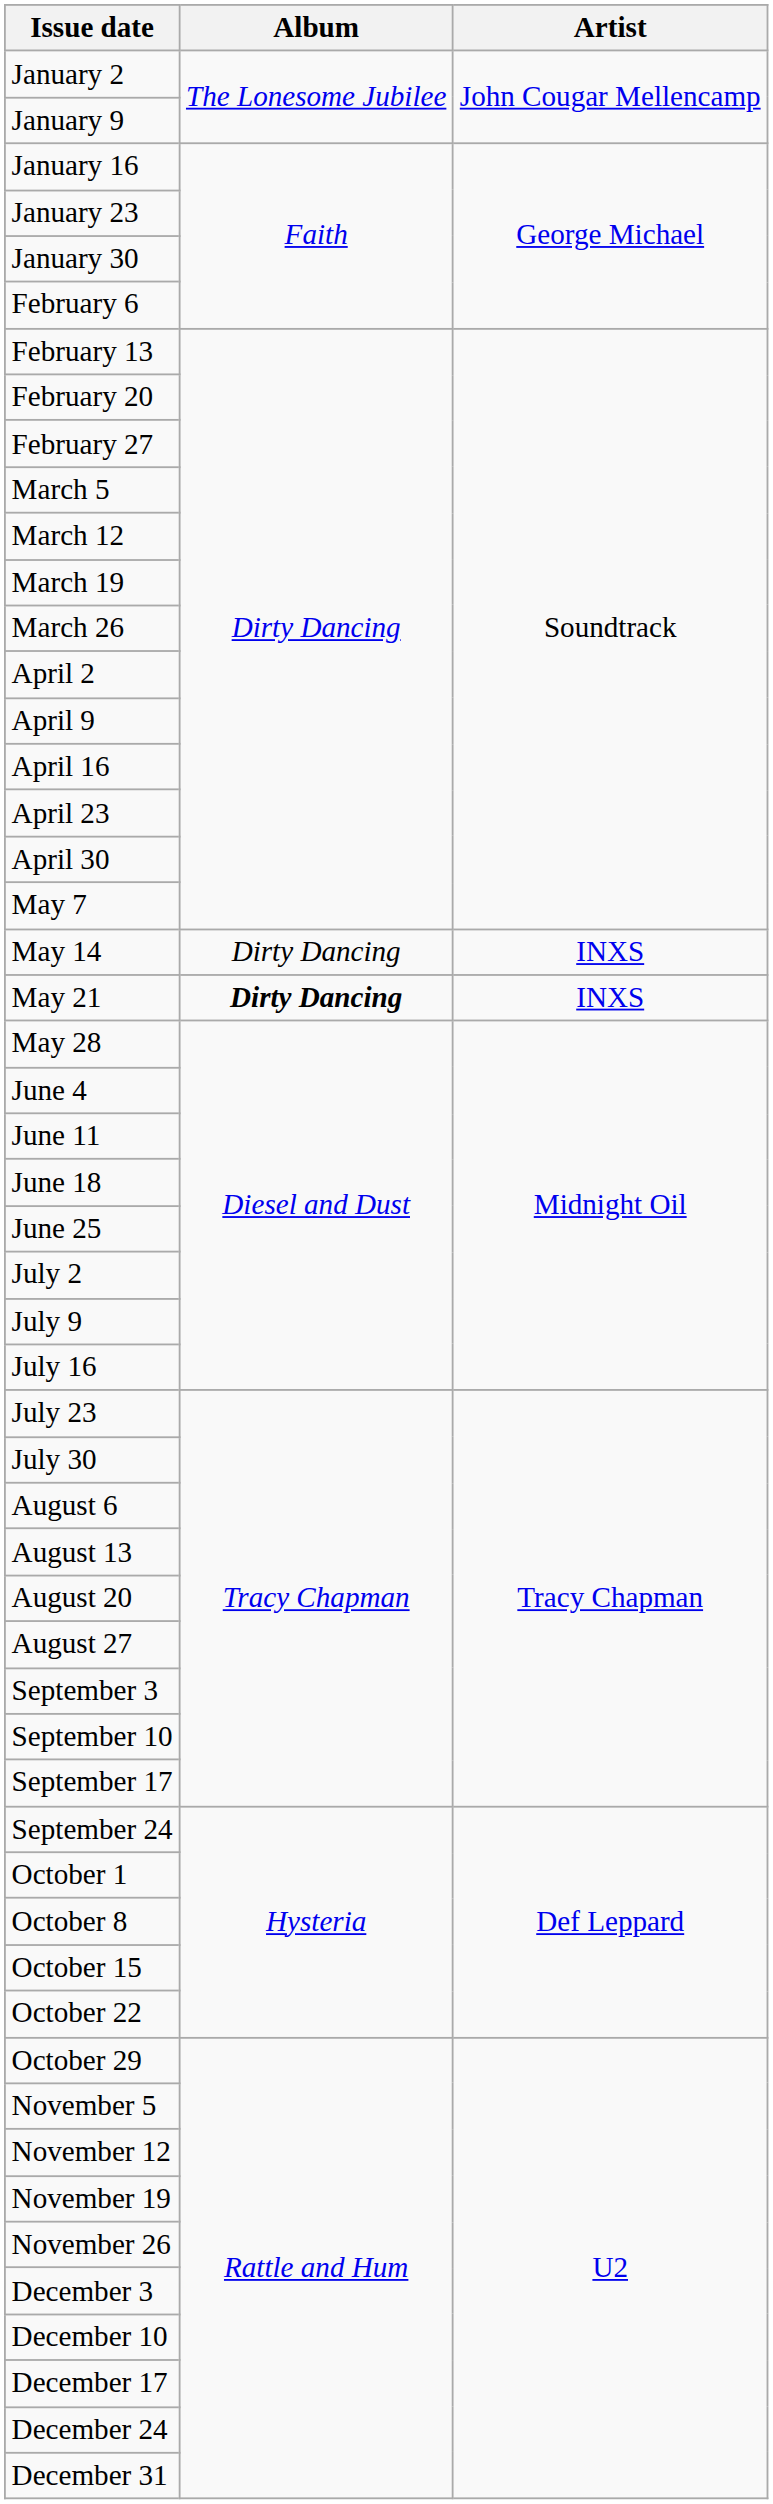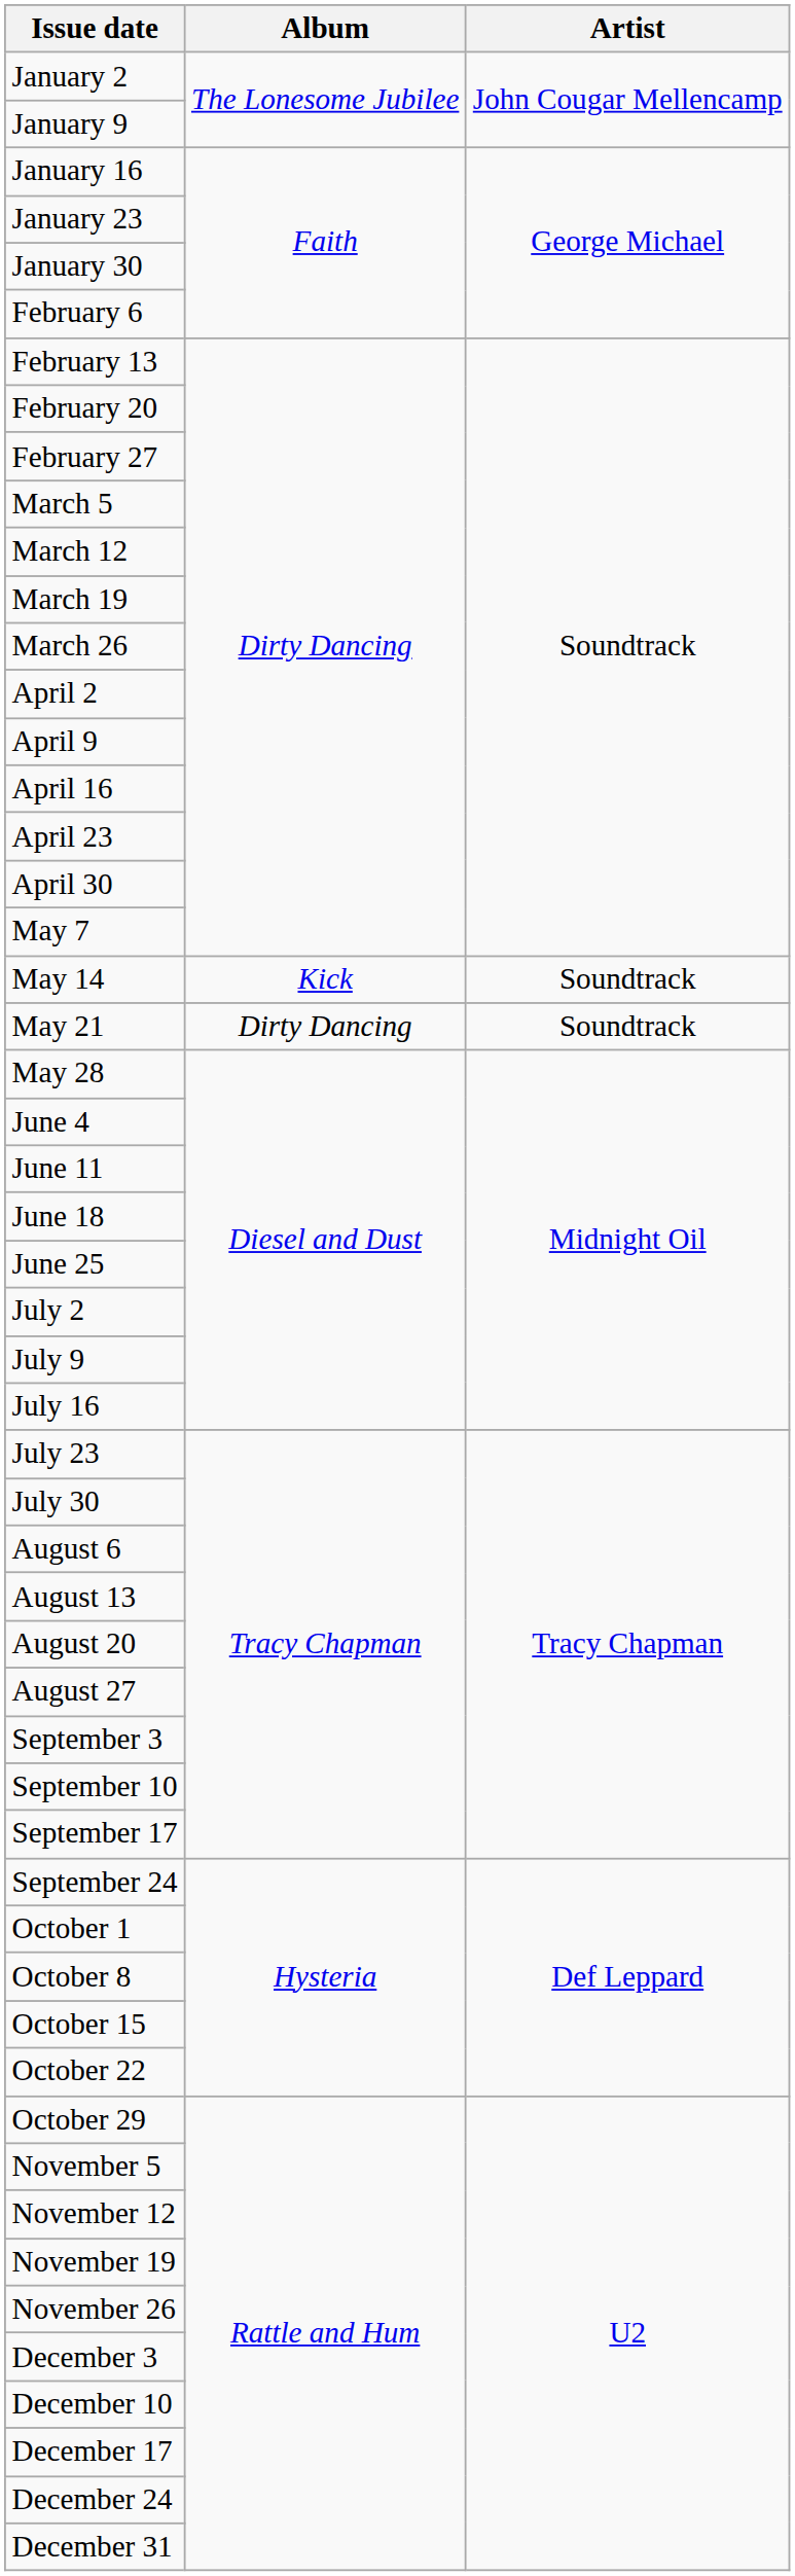 <table class=wikitable>
 <tr>
 <th>Issue date</th>
 <th>Album</th>
 <th>Artist</th>
 </tr>
 <tr>
 <td>January 2</td>
 <td rowspan="2" align="center"><em><a href='#'>The Lonesome Jubilee</a></em></td>
 <td rowspan="2" align="center"><a href='#'>John Cougar Mellencamp</a></td>
 </tr>
 <tr>
 <td>January 9</td>
 </tr>
 <tr>
 <td>January 16</td>
 <td rowspan="4" align="center"><em><a href='#'>Faith</a></em></td>
 <td rowspan="4" align="center"><a href='#'>George Michael</a></td>
 </tr>
 <tr>
 <td>January 23</td>
 </tr>
 <tr>
 <td>January 30</td>
 </tr>
 <tr>
 <td>February 6</td>
 </tr>
 <tr>
 <td>February 13</td>
 <td rowspan="13" align="center"><em><a href='#'>Dirty Dancing</a></em></td>
 <td rowspan="13" align="center">Soundtrack</td>
 </tr>
 <tr>
 <td>February 20</td>
 </tr>
 <tr>
 <td>February 27</td>
 </tr>
 <tr>
 <td>March 5</td>
 </tr>
 <tr>
 <td>March 12</td>
 </tr>
 <tr>
 <td>March 19</td>
 </tr>
 <tr>
 <td>March 26</td>
 </tr>
 <tr>
 <td>April 2</td>
 </tr>
 <tr>
 <td>April 9</td>
 </tr>
 <tr>
 <td>April 16</td>
 </tr>
 <tr>
 <td>April 23</td>
 </tr>
 <tr>
 <td>April 30</td>
 </tr>
 <tr>
 <td>May 7</td>
 </tr>
 <tr>
 <td>May 14</td>
-<td align="center"><em>Dirty Dancing</em></td>
-<td align="center"><a href='#'>INXS</a></td>
+<td align="center"><em><a href='#'>Kick</a></em></td>
+<td align="center">Soundtrack</td>
 </tr>
 <tr>
 <td>May 21</td>
-<td align="center"><strong><em>Dirty Dancing</em></strong></td>
-<td align="center"><a href='#'>INXS</a></td>
+<td align="center"><em>Dirty Dancing</em></td>
+<td align="center">Soundtrack</td>
 </tr>
 <tr>
 <td>May 28</td>
 <td rowspan="8" align="center"><em><a href='#'>Diesel and Dust</a></em></td>
 <td rowspan="8" align="center"><a href='#'>Midnight Oil</a></td>
 </tr>
 <tr>
 <td>June 4</td>
 </tr>
 <tr>
 <td>June 11</td>
 </tr>
 <tr>
 <td>June 18</td>
 </tr>
 <tr>
 <td>June 25</td>
 </tr>
 <tr>
 <td>July 2</td>
 </tr>
 <tr>
 <td>July 9</td>
 </tr>
 <tr>
 <td>July 16</td>
 </tr>
 <tr>
 <td>July 23</td>
 <td rowspan="9" align="center"><em><a href='#'>Tracy Chapman</a></em></td>
 <td rowspan="9" align="center"><a href='#'>Tracy Chapman</a></td>
 </tr>
 <tr>
 <td>July 30</td>
 </tr>
 <tr>
 <td>August 6</td>
 </tr>
 <tr>
 <td>August 13</td>
 </tr>
 <tr>
 <td>August 20</td>
 </tr>
 <tr>
 <td>August 27</td>
 </tr>
 <tr>
 <td>September 3</td>
 </tr>
 <tr>
 <td>September 10</td>
 </tr>
 <tr>
 <td>September 17</td>
 </tr>
 <tr>
 <td>September 24</td>
 <td rowspan="5" align="center"><em><a href='#'>Hysteria</a></em></td>
 <td rowspan="5" align="center"><a href='#'>Def Leppard</a></td>
 </tr>
 <tr>
 <td>October 1</td>
 </tr>
 <tr>
 <td>October 8</td>
 </tr>
 <tr>
 <td>October 15</td>
 </tr>
 <tr>
 <td>October 22</td>
 </tr>
 <tr>
 <td>October 29</td>
 <td rowspan="10" align="center"><em><a href='#'>Rattle and Hum</a></em></td>
 <td rowspan="10" align="center"><a href='#'>U2</a></td>
 </tr>
 <tr>
 <td>November 5</td>
 </tr>
 <tr>
 <td>November 12</td>
 </tr>
 <tr>
 <td>November 19</td>
 </tr>
 <tr>
 <td>November 26</td>
 </tr>
 <tr>
 <td>December 3</td>
 </tr>
 <tr>
 <td>December 10</td>
 </tr>
 <tr>
 <td>December 17</td>
 </tr>
 <tr>
 <td>December 24</td>
 </tr>
 <tr>
 <td>December 31</td>
 </tr>
 </table>
